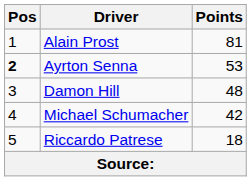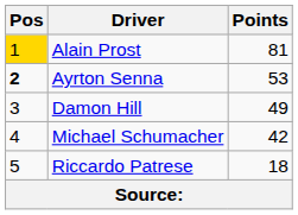 <table class="wikitable" style="font-size: 95%;">
 <tr>
 <th>Pos</th>
 <th>Driver</th>
 <th>Points</th>
 </tr>
 <tr>
-<td>1</td>
+<td style="background: gold;">1</td>
 <td> <a href='#'>Alain Prost</a></td>
 <td align="right">81</td>
 </tr>
 <tr>
 <td><strong>2</strong></td>
 <td> <a href='#'>Ayrton Senna</a></td>
 <td align="right">53</td>
 </tr>
 <tr>
 <td>3</td>
 <td> <a href='#'>Damon Hill</a></td>
-<td align="right">48</td>
+<td align="right">49</td>
 </tr>
 <tr>
 <td>4</td>
 <td> <a href='#'>Michael Schumacher</a></td>
 <td align="right">42</td>
 </tr>
 <tr>
 <td>5</td>
 <td> <a href='#'>Riccardo Patrese</a></td>
 <td align="right">18</td>
 </tr>
 <tr>
 <th colspan=4>Source: </th>
 </tr>
 </table>
